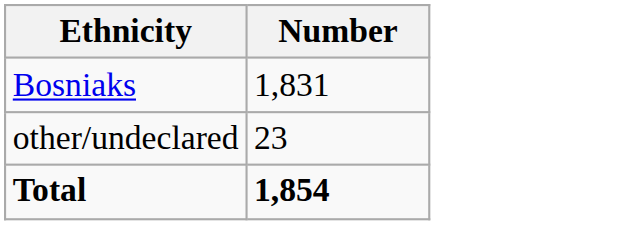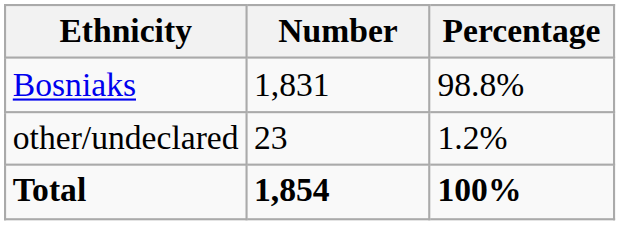 <table class="wikitable">
 <tr>
 <th width="100px">Ethnicity</th>
 <th width="80px">Number</th>
+<th width="80px">Percentage</th>
 </tr>
 <tr>
 <td><a href='#'>Bosniaks</a></td>
 <td>1,831</td>
+<td>98.8%</td>
 </tr>
 <tr>
 <td>other/undeclared</td>
 <td>23</td>
+<td>1.2%</td>
 </tr>
 <tr>
 <td><strong>Total</strong></td>
 <td><strong>1,854</strong></td>
+<td><strong>100%</strong></td>
 </tr>
 </table>
